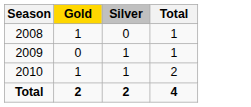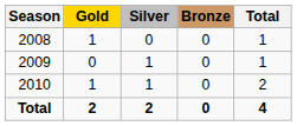 <table class="wikitable" style="text-align:center;">
 <tr>
 <th width = "55">Season</th>
 <th width = "55" style="background: gold;">Gold</th>
 <th width = "55" style="background: silver;">Silver</th>
+<th width = "55" style="background: #cc9966;">Bronze</th>
 <th width = "55">Total</th>
 </tr>
 <tr>
 <td>2008</td>
 <td>1</td>
+<td>0</td>
 <td>0</td>
 <td>1</td>
 </tr>
 <tr>
 <td>2009</td>
 <td>0</td>
 <td>1</td>
+<td>0</td>
 <td>1</td>
 </tr>
 <tr>
 <td>2010</td>
 <td>1</td>
 <td>1</td>
+<td>0</td>
 <td>2</td>
 </tr>
 <tr>
 <td><strong>Total</strong></td>
 <td><strong>2</strong></td>
 <td><strong>2</strong></td>
+<td><strong>0</strong></td>
 <td><strong>4</strong></td>
 </tr>
 </table>
